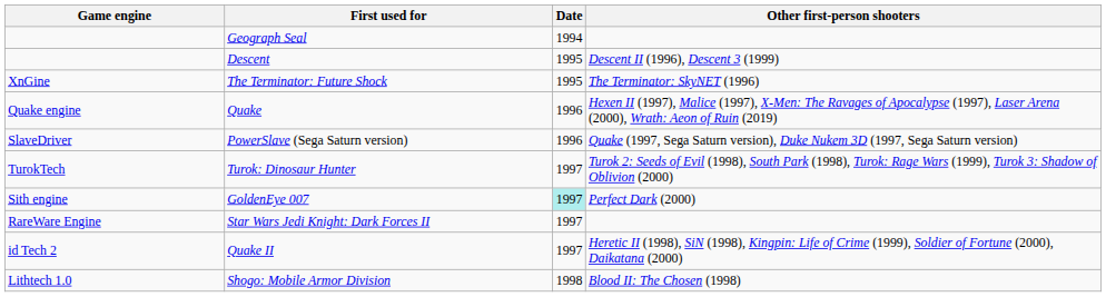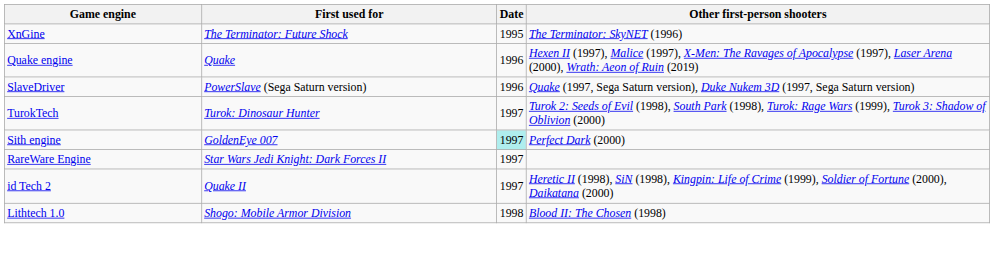 <table class="wikitable sortable" style="width:100%;font-size:95%;">
 <tr>
 <th width=20%>Game engine</th>
 <th width=30%>First used for</th>
 <th width=12px>Date</th>
 <th>Other first-person shooters</th>
-</tr>
-<tr>
-<td></td>
-<td><em><a href='#'>Geograph Seal</a></em></td>
-<td>1994</td>
-<td></td>
-</tr>
-<tr>
-<td></td>
-<td><em><a href='#'>Descent</a></em></td>
-<td>1995</td>
-<td><em><a href='#'>Descent II</a></em> (1996), <em><a href='#'>Descent 3</a></em> (1999)</td>
 </tr>
 <tr>
 <td><a href='#'>XnGine</a></td>
 <td><em><a href='#'>The Terminator: Future Shock</a></em></td>
 <td>1995</td>
 <td><em><a href='#'>The Terminator: SkyNET</a></em> (1996)</td>
 </tr>
 <tr>
 <td><a href='#'>Quake engine</a></td>
 <td><em><a href='#'>Quake</a></em></td>
 <td>1996</td>
 <td><em><a href='#'>Hexen II</a></em> (1997), <em><a href='#'>Malice</a></em> (1997), <em><a href='#'>X-Men: The Ravages of Apocalypse</a></em> (1997), <em><a href='#'>Laser Arena</a></em> (2000), <em><a href='#'>Wrath: Aeon of Ruin</a></em> (2019)</td>
 </tr>
 <tr>
 <td><a href='#'>SlaveDriver</a></td>
 <td><em><a href='#'>PowerSlave</a></em> (Sega Saturn version)</td>
 <td>1996</td>
 <td><em><a href='#'>Quake</a></em> (1997, Sega Saturn version), <em><a href='#'>Duke Nukem 3D</a></em> (1997, Sega Saturn version)</td>
 </tr>
 <tr>
 <td><a href='#'>TurokTech</a></td>
 <td><em><a href='#'>Turok: Dinosaur Hunter</a></em></td>
 <td>1997</td>
 <td><em><a href='#'>Turok 2: Seeds of Evil</a></em> (1998), <em><a href='#'>South Park</a></em> (1998), <em><a href='#'>Turok: Rage Wars</a></em> (1999), <em><a href='#'>Turok 3: Shadow of Oblivion</a></em> (2000)</td>
 </tr>
 <tr>
 <td><a href='#'>Sith engine</a></td>
 <td><em><a href='#'>GoldenEye 007</a></em></td>
 <td style="background: paleturquoise;">1997</td>
 <td><em><a href='#'>Perfect Dark</a></em> (2000)</td>
 </tr>
 <tr>
 <td><a href='#'>RareWare Engine</a></td>
 <td><em><a href='#'>Star Wars Jedi Knight: Dark Forces II</a></em></td>
 <td>1997</td>
 <td></td>
 </tr>
 <tr>
 <td><a href='#'>id Tech 2</a></td>
 <td><em><a href='#'>Quake II</a></em></td>
 <td>1997</td>
 <td><em><a href='#'>Heretic II</a></em> (1998), <em><a href='#'>SiN</a></em> (1998), <em><a href='#'>Kingpin: Life of Crime</a></em> (1999), <em><a href='#'>Soldier of Fortune</a></em> (2000), <em><a href='#'>Daikatana</a></em> (2000)</td>
 </tr>
 <tr>
 <td><a href='#'>Lithtech 1.0</a></td>
 <td><em><a href='#'>Shogo: Mobile Armor Division</a></em></td>
 <td>1998</td>
 <td><em><a href='#'>Blood II: The Chosen</a></em> (1998)</td>
 </tr>
 </table>
